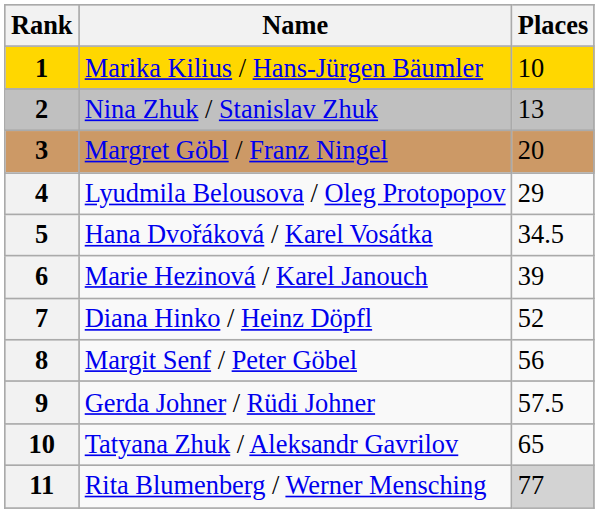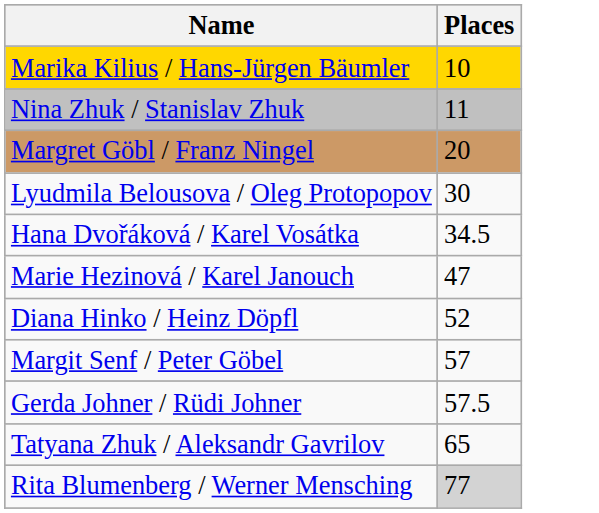 <table class="wikitable">
 <tr>
-<th>Rank</th>
 <th>Name</th>
 <th>Places</th>
 </tr>
 <tr bgcolor="gold">
-<td align="center"><strong>1</strong></td>
 <td> <a href='#'>Marika Kilius</a> / <a href='#'>Hans-Jürgen Bäumler</a></td>
 <td>10</td>
 </tr>
 <tr bgcolor="silver">
-<td align="center"><strong>2</strong></td>
 <td> <a href='#'>Nina Zhuk</a> / <a href='#'>Stanislav Zhuk</a></td>
-<td>13</td>
+<td>11</td>
 </tr>
 <tr bgcolor="cc9966">
-<td align="center"><strong>3</strong></td>
 <td> <a href='#'>Margret Göbl</a> / <a href='#'>Franz Ningel</a></td>
 <td>20</td>
 </tr>
 <tr>
-<th>4</th>
 <td> <a href='#'>Lyudmila Belousova</a> / <a href='#'>Oleg Protopopov</a></td>
-<td>29</td>
+<td>30</td>
 </tr>
 <tr>
-<th>5</th>
 <td> <a href='#'>Hana Dvořáková</a> / <a href='#'>Karel Vosátka</a></td>
 <td>34.5</td>
 </tr>
 <tr>
-<th>6</th>
 <td> <a href='#'>Marie Hezinová</a> / <a href='#'>Karel Janouch</a></td>
-<td>39</td>
+<td>47</td>
 </tr>
 <tr>
-<th>7</th>
 <td> <a href='#'>Diana Hinko</a> / <a href='#'>Heinz Döpfl</a></td>
 <td>52</td>
 </tr>
 <tr>
-<th>8</th>
 <td> <a href='#'>Margit Senf</a> / <a href='#'>Peter Göbel</a></td>
-<td>56</td>
+<td>57</td>
 </tr>
 <tr>
-<th>9</th>
 <td> <a href='#'>Gerda Johner</a> / <a href='#'>Rüdi Johner</a></td>
 <td>57.5</td>
 </tr>
 <tr>
-<th>10</th>
 <td> <a href='#'>Tatyana Zhuk</a> / <a href='#'>Aleksandr Gavrilov</a></td>
 <td>65</td>
 </tr>
 <tr>
-<th>11</th>
 <td> <a href='#'>Rita Blumenberg</a> / <a href='#'>Werner Mensching</a></td>
 <td style="background: lightgrey;">77</td>
 </tr>
 </table>
